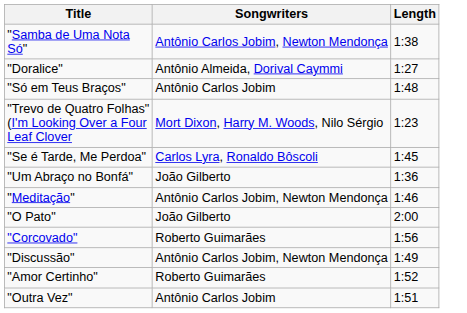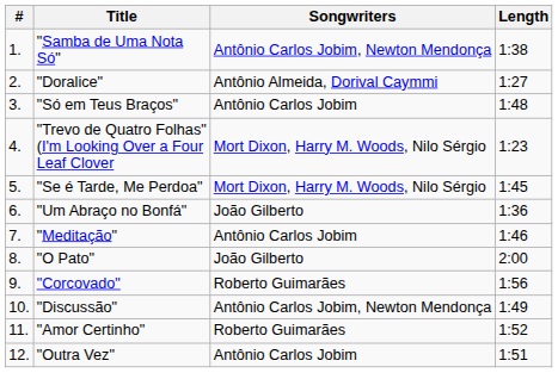 <table class="wikitable">
 <tr>
+<th>#</th>
 <th width="180">Title</th>
 <th>Songwriters</th>
 <th>Length</th>
 </tr>
 <tr>
+<td>1.</td>
 <td>"<a href='#'>Samba de Uma Nota Só</a>"</td>
 <td><a href='#'>Antônio Carlos Jobim</a>, <a href='#'>Newton Mendonça</a></td>
 <td>1:38</td>
 </tr>
 <tr>
+<td>2.</td>
 <td>"Doralice"</td>
 <td>Antônio Almeida, <a href='#'>Dorival Caymmi</a></td>
 <td>1:27</td>
 </tr>
 <tr>
+<td>3.</td>
 <td>"Só em Teus Braços"</td>
 <td>Antônio Carlos Jobim</td>
 <td>1:48</td>
 </tr>
 <tr>
+<td>4.</td>
 <td>"Trevo de Quatro Folhas" (<a href='#'>I'm Looking Over a Four Leaf Clover</a></td>
 <td><a href='#'>Mort Dixon</a>, <a href='#'>Harry M. Woods</a>, Nilo Sérgio</td>
 <td>1:23</td>
 </tr>
 <tr>
+<td>5.</td>
 <td>"Se é Tarde, Me Perdoa"</td>
-<td><a href='#'>Carlos Lyra</a>, <a href='#'>Ronaldo Bôscoli</a></td>
+<td><a href='#'>Mort Dixon</a>, <a href='#'>Harry M. Woods</a>, Nilo Sérgio</td>
 <td>1:45</td>
 </tr>
 <tr>
+<td>6.</td>
 <td>"Um Abraço no Bonfá"</td>
 <td>João Gilberto</td>
 <td>1:36</td>
 </tr>
 <tr>
+<td>7.</td>
 <td>"<a href='#'>Meditação</a>"</td>
-<td>Antônio Carlos Jobim, Newton Mendonça</td>
+<td>Antônio Carlos Jobim</td>
 <td>1:46</td>
 </tr>
 <tr>
+<td>8.</td>
 <td>"O Pato"</td>
 <td>João Gilberto</td>
 <td>2:00</td>
 </tr>
 <tr>
+<td>9.</td>
 <td><a href='#'>"Corcovado"</a></td>
 <td>Roberto Guimarães</td>
 <td>1:56</td>
 </tr>
 <tr>
+<td>10.</td>
 <td>"Discussão"</td>
 <td>Antônio Carlos Jobim, Newton Mendonça</td>
 <td>1:49</td>
 </tr>
 <tr>
+<td>11.</td>
 <td>"Amor Certinho"</td>
 <td>Roberto Guimarães</td>
 <td>1:52</td>
 </tr>
 <tr>
+<td>12.</td>
 <td>"Outra Vez"</td>
 <td>Antônio Carlos Jobim</td>
 <td>1:51</td>
 </tr>
 </table>
